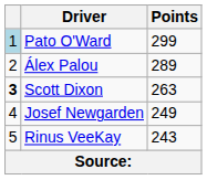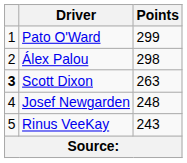 <table class="wikitable" style="font-size: 85%;">
 <tr>
 <th scope="col"></th>
 <th scope="col">Driver</th>
 <th scope="col">Points</th>
 </tr>
 <tr>
-<td align="center" style="background: lightblue;">1</td>
+<td align="center">1</td>
 <td> <a href='#'>Pato O'Ward</a></td>
 <td align="left">299</td>
 </tr>
 <tr>
 <td align="center">2</td>
 <td> <a href='#'>Álex Palou</a></td>
-<td align="left">289</td>
+<td align="left">298</td>
 </tr>
 <tr>
 <td align="center"><strong>3</strong></td>
 <td> <a href='#'>Scott Dixon</a></td>
 <td align="left">263</td>
 </tr>
 <tr>
 <td align="center">4</td>
 <td> <a href='#'>Josef Newgarden</a></td>
-<td align="left">249</td>
+<td align="left">248</td>
 </tr>
 <tr>
 <td align="center">5</td>
 <td> <a href='#'>Rinus VeeKay</a></td>
 <td align="left">243</td>
 </tr>
 <tr>
 <th colspan=4>Source:</th>
 </tr>
 </table>
